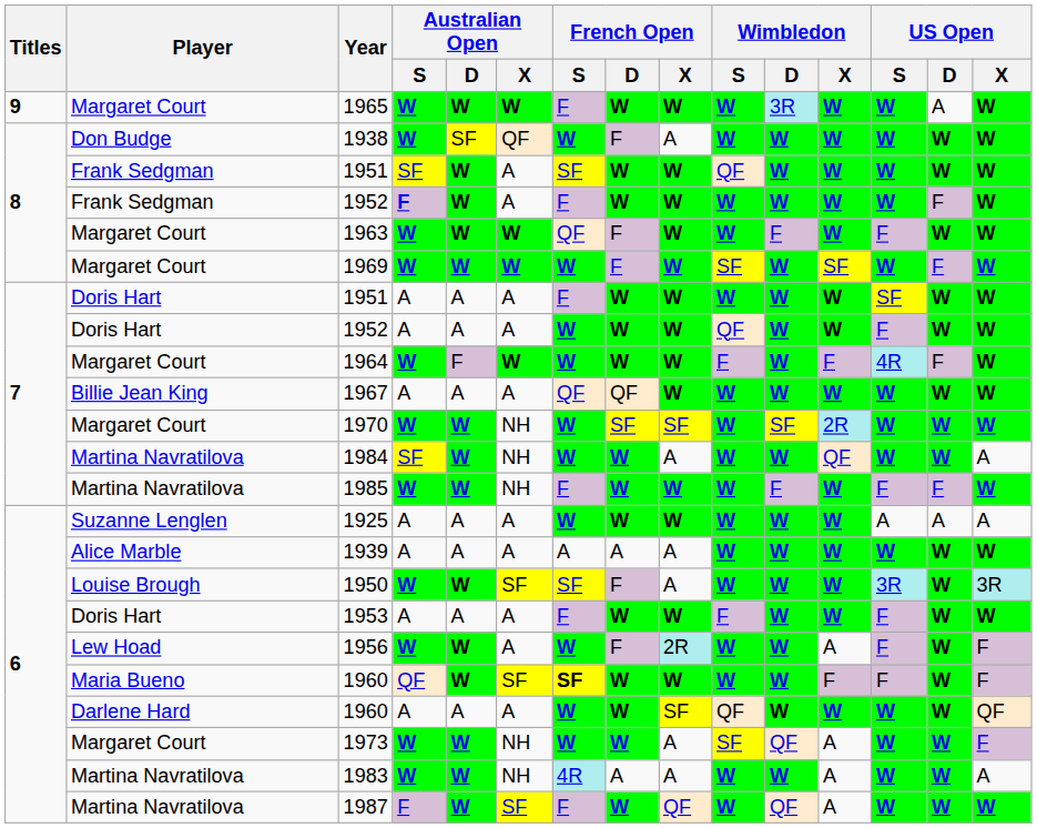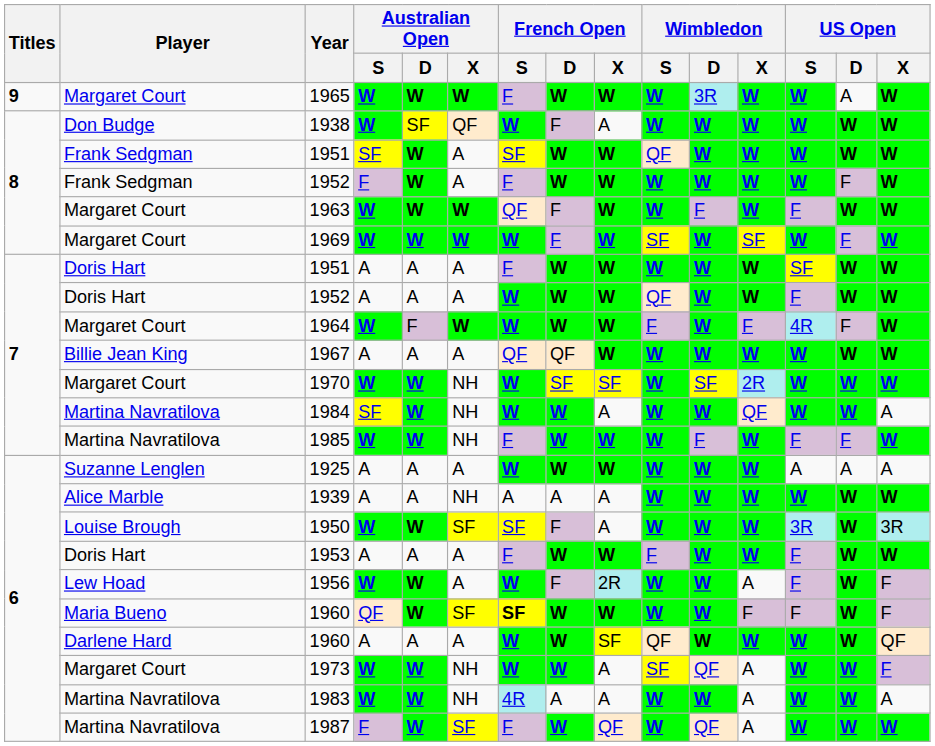 <table class="wikitable sortable mw-datatable sticky-table-head sort-under-center">
 <tr>
 <th rowspan="2" scope="col">Titles</th>
 <th rowspan="2" scope="col" style="width:210px;">Player</th>
 <th rowspan="2" scope="col">Year</th>
 <th colspan="3" scope="col" style="width:120px;"><a href='#'>Australian Open</a></th>
 <th colspan="3" style="width:120px;" scope="col"><a href='#'>French Open</a></th>
 <th colspan="3" style="width:120px;" scope="col"><a href='#'>Wimbledon</a></th>
 <th colspan="3" style="width:120px;" scope="col"><a href='#'>US Open</a></th>
 </tr>
 <tr>
 <th scope="col">S</th>
 <th scope="col">D</th>
 <th scope="col">X</th>
 <th scope="col">S</th>
 <th scope="col">D</th>
 <th scope="col">X</th>
 <th scope="col">S</th>
 <th scope="col">D</th>
 <th scope="col">X</th>
 <th scope="col">S</th>
 <th scope="col">D</th>
 <th scope="col">X</th>
 </tr>
 <tr>
 <td><strong>9</strong></td>
 <td style="text-align:left"> <a href='#'>Margaret Court</a></td>
 <td>1965</td>
 <td style="background:lime;"><a href='#'><strong>W</strong></a></td>
 <td style="background:lime;"><strong>W</strong></td>
 <td style="background:lime;"><strong>W</strong></td>
 <td style="background:thistle;"><a href='#'>F</a></td>
 <td style="background:lime;"><strong>W</strong></td>
 <td style="background:lime;"><strong>W</strong></td>
 <td style="background:lime;"><a href='#'><strong>W</strong></a></td>
 <td style="background:#afeeee;"><a href='#'>3R</a></td>
 <td style="background:lime;"><a href='#'><strong>W</strong></a></td>
 <td style="background:lime;"><a href='#'><strong>W</strong></a></td>
 <td>A</td>
 <td style="background:lime;"><strong>W</strong></td>
 </tr>
 <tr>
 <td rowspan=5><strong>8</strong></td>
 <td style="text-align:left"> <a href='#'>Don Budge</a></td>
 <td>1938</td>
 <td style="background:lime;"><a href='#'><strong>W</strong></a></td>
 <td style="background:yellow;">SF</td>
 <td style="background:#ffebcd;">QF</td>
 <td style="background:lime;"><a href='#'><strong>W</strong></a></td>
 <td style="background:thistle;">F</td>
 <td>A</td>
 <td style="background:lime;"><a href='#'><strong>W</strong></a></td>
 <td style="background:lime;"><a href='#'><strong>W</strong></a></td>
 <td style="background:lime;"><a href='#'><strong>W</strong></a></td>
 <td style="background:lime;"><a href='#'><strong>W</strong></a></td>
 <td style="background:lime;"><strong>W</strong></td>
 <td style="background:lime;"><strong>W</strong></td>
 </tr>
 <tr>
 <td style="text-align:left"> <a href='#'>Frank Sedgman</a></td>
 <td>1951</td>
 <td style="background:yellow;"><a href='#'>SF</a></td>
 <td style="background:lime;"><strong>W</strong></td>
 <td>A</td>
 <td style="background:yellow;"><a href='#'>SF</a></td>
 <td style="background:lime;"><strong>W</strong></td>
 <td style="background:lime;"><strong>W</strong></td>
 <td style="background:#ffebcd;"><a href='#'>QF</a></td>
 <td style="background:lime;"><a href='#'><strong>W</strong></a></td>
 <td style="background:lime;"><a href='#'><strong>W</strong></a></td>
 <td style="background:lime;"><a href='#'><strong>W</strong></a></td>
 <td style="background:lime;"><strong>W</strong></td>
 <td style="background:lime;"><strong>W</strong></td>
 </tr>
 <tr>
 <td style="text-align:left"> Frank Sedgman</td>
 <td>1952</td>
-<td style="background:thistle;"><strong><a href='#'>F</a></strong></td>
+<td style="background:thistle;"><a href='#'>F</a></td>
 <td style="background:lime;"><strong>W</strong></td>
 <td>A</td>
 <td style="background:thistle;"><a href='#'>F</a></td>
 <td style="background:lime;"><strong>W</strong></td>
 <td style="background:lime;"><strong>W</strong></td>
 <td style="background:lime;"><a href='#'><strong>W</strong></a></td>
 <td style="background:lime;"><a href='#'><strong>W</strong></a></td>
 <td style="background:lime;"><a href='#'><strong>W</strong></a></td>
 <td style="background:lime;"><a href='#'><strong>W</strong></a></td>
 <td style="background:thistle;">F</td>
 <td style="background:lime;"><strong>W</strong></td>
 </tr>
 <tr>
 <td style="text-align:left"> Margaret Court</td>
 <td>1963</td>
 <td style="background:lime;"><a href='#'><strong>W</strong></a></td>
 <td style="background:lime;"><strong>W</strong></td>
 <td style="background:lime;"><strong>W</strong></td>
 <td style="background:#ffebcd;"><a href='#'>QF</a></td>
 <td style="background:thistle;">F</td>
 <td style="background:lime;"><strong>W</strong></td>
 <td style="background:lime;"><a href='#'><strong>W</strong></a></td>
 <td style="background:thistle;"><a href='#'>F</a></td>
 <td style="background:lime;"><a href='#'><strong>W</strong></a></td>
 <td style="background:thistle;"><a href='#'>F</a></td>
 <td style="background:lime;"><strong>W</strong></td>
 <td style="background:lime;"><strong>W</strong></td>
 </tr>
 <tr>
 <td style="text-align:left"> Margaret Court</td>
 <td>1969</td>
 <td style="background:lime;"><a href='#'><strong>W</strong></a></td>
 <td style="background:lime;"><a href='#'><strong>W</strong></a></td>
 <td style="background:lime;"><a href='#'><strong>W</strong></a></td>
 <td style="background:lime;"><a href='#'><strong>W</strong></a></td>
 <td style="background:thistle;"><a href='#'>F</a></td>
 <td style="background:lime;"><a href='#'><strong>W</strong></a></td>
 <td style="background:yellow;"><a href='#'>SF</a></td>
 <td style="background:lime;"><a href='#'><strong>W</strong></a></td>
 <td style="background:yellow;"><a href='#'>SF</a></td>
 <td style="background:lime;"><a href='#'><strong>W</strong></a></td>
 <td style="background:thistle;"><a href='#'>F</a></td>
 <td style="background:lime;"><a href='#'><strong>W</strong></a></td>
 </tr>
 <tr>
 <td rowspan=7><strong>7</strong></td>
 <td style="text-align:left"> <a href='#'>Doris Hart</a></td>
 <td>1951</td>
 <td>A</td>
 <td>A</td>
 <td>A</td>
 <td style="background:thistle;"><a href='#'>F</a></td>
 <td style="background:lime;"><strong>W</strong></td>
 <td style="background:lime;"><strong>W</strong></td>
 <td style="background:lime;"><a href='#'><strong>W</strong></a></td>
 <td style="background:lime;"><a href='#'><strong>W</strong></a></td>
 <td style="background:lime;"><strong>W</strong></td>
 <td style="background:yellow;"><a href='#'>SF</a></td>
 <td style="background:lime;"><strong>W</strong></td>
 <td style="background:lime;"><strong>W</strong></td>
 </tr>
 <tr>
 <td style="text-align:left"> Doris Hart</td>
 <td>1952</td>
 <td>A</td>
 <td>A</td>
 <td>A</td>
 <td style="background:lime;"><a href='#'><strong>W</strong></a></td>
 <td style="background:lime;"><strong>W</strong></td>
 <td style="background:lime;"><strong>W</strong></td>
 <td style="background:#ffebcd;"><a href='#'>QF</a></td>
 <td style="background:lime;"><a href='#'><strong>W</strong></a></td>
 <td style="background:lime;"><strong>W</strong></td>
 <td style="background:thistle;"><a href='#'>F</a></td>
 <td style="background:lime;"><strong>W</strong></td>
 <td style="background:lime;"><strong>W</strong></td>
 </tr>
 <tr>
 <td style="text-align:left"> Margaret Court</td>
 <td>1964</td>
 <td style="background:lime;"><a href='#'><strong>W</strong></a></td>
 <td style="background:thistle;">F</td>
 <td style="background:lime;"><strong>W</strong></td>
 <td style="background:lime;"><a href='#'><strong>W</strong></a></td>
 <td style="background:lime;"><strong>W</strong></td>
 <td style="background:lime;"><strong>W</strong></td>
 <td style="background:thistle;"><a href='#'>F</a></td>
 <td style="background:lime;"><a href='#'><strong>W</strong></a></td>
 <td style="background:thistle;"><a href='#'>F</a></td>
 <td style="background:#afeeee;"><a href='#'>4R</a></td>
 <td style="background:thistle;">F</td>
 <td style="background:lime;"><strong>W</strong></td>
 </tr>
 <tr>
 <td style="text-align:left"> <a href='#'>Billie Jean King</a></td>
 <td>1967</td>
 <td>A</td>
 <td>A</td>
 <td>A</td>
 <td style="background:#ffebcd;"><a href='#'>QF</a></td>
 <td style="background:#ffebcd;">QF</td>
 <td style="background:lime;"><strong>W</strong></td>
 <td style="background:lime;"><a href='#'><strong>W</strong></a></td>
 <td style="background:lime;"><a href='#'><strong>W</strong></a></td>
 <td style="background:lime;"><a href='#'><strong>W</strong></a></td>
 <td style="background:lime;"><a href='#'><strong>W</strong></a></td>
 <td style="background:lime;"><strong>W</strong></td>
 <td style="background:lime;"><strong>W</strong></td>
 </tr>
 <tr>
 <td style="text-align:left"> Margaret Court</td>
 <td>1970</td>
 <td style="background:lime;"><a href='#'><strong>W</strong></a></td>
 <td style="background:lime;"><a href='#'><strong>W</strong></a></td>
 <td>NH</td>
 <td style="background:lime;"><a href='#'><strong>W</strong></a></td>
 <td style="background:yellow;"><a href='#'>SF</a></td>
 <td style="background:yellow;"><a href='#'>SF</a></td>
 <td style="background:lime;"><a href='#'><strong>W</strong></a></td>
 <td style="background:yellow;"><a href='#'>SF</a></td>
 <td style="background:#afeeee;"><a href='#'>2R</a></td>
 <td style="background:lime;"><a href='#'><strong>W</strong></a></td>
 <td style="background:lime;"><a href='#'><strong>W</strong></a></td>
 <td style="background:lime;"><a href='#'><strong>W</strong></a></td>
 </tr>
 <tr>
 <td style="text-align:left"> <a href='#'>Martina Navratilova</a></td>
 <td>1984</td>
 <td style="background:yellow;"><a href='#'>SF</a></td>
 <td style="background:lime;"><a href='#'><strong>W</strong></a></td>
 <td>NH</td>
 <td style="background:lime;"><a href='#'><strong>W</strong></a></td>
 <td style="background:lime;"><a href='#'><strong>W</strong></a></td>
 <td>A</td>
 <td style="background:lime;"><a href='#'><strong>W</strong></a></td>
 <td style="background:lime;"><a href='#'><strong>W</strong></a></td>
 <td style="background:#ffebcd;"><a href='#'>QF</a></td>
 <td style="background:lime;"><a href='#'><strong>W</strong></a></td>
 <td style="background:lime;"><a href='#'><strong>W</strong></a></td>
 <td>A</td>
 </tr>
 <tr>
 <td style="text-align:left"> Martina Navratilova</td>
 <td>1985</td>
 <td style="background:lime;"><a href='#'><strong>W</strong></a></td>
 <td style="background:lime;"><a href='#'><strong>W</strong></a></td>
 <td>NH</td>
 <td style="background:thistle;"><a href='#'>F</a></td>
 <td style="background:lime;"><a href='#'><strong>W</strong></a></td>
 <td style="background:lime;"><a href='#'><strong>W</strong></a></td>
 <td style="background:lime;"><a href='#'><strong>W</strong></a></td>
 <td style="background:thistle;"><a href='#'>F</a></td>
 <td style="background:lime;"><a href='#'><strong>W</strong></a></td>
 <td style="background:thistle;"><a href='#'>F</a></td>
 <td style="background:thistle;"><a href='#'>F</a></td>
 <td style="background:lime;"><a href='#'><strong>W</strong></a></td>
 </tr>
 <tr>
 <td rowspan=10><strong>6</strong></td>
 <td style="text-align:left"> <a href='#'>Suzanne Lenglen</a></td>
 <td>1925</td>
 <td>A</td>
 <td>A</td>
 <td>A</td>
 <td style="background:lime;"><a href='#'><strong>W</strong></a></td>
 <td style="background:lime;"><strong>W</strong></td>
 <td style="background:lime;"><strong>W</strong></td>
 <td style="background:lime;"><a href='#'><strong>W</strong></a></td>
 <td style="background:lime;"><a href='#'><strong>W</strong></a></td>
 <td style="background:lime;"><a href='#'><strong>W</strong></a></td>
 <td>A</td>
 <td>A</td>
 <td>A</td>
 </tr>
 <tr>
 <td style="text-align:left"> <a href='#'>Alice Marble</a></td>
 <td>1939</td>
 <td>A</td>
 <td>A</td>
-<td>A</td>
+<td>NH</td>
 <td>A</td>
 <td>A</td>
 <td>A</td>
 <td style="background:lime;"><a href='#'><strong>W</strong></a></td>
 <td style="background:lime;"><a href='#'><strong>W</strong></a></td>
 <td style="background:lime;"><a href='#'><strong>W</strong></a></td>
 <td style="background:lime;"><a href='#'><strong>W</strong></a></td>
 <td style="background:lime;"><strong>W</strong></td>
 <td style="background:lime;"><strong>W</strong></td>
 </tr>
 <tr>
 <td style="text-align:left"> <a href='#'>Louise Brough</a></td>
 <td>1950</td>
 <td style="background:lime;"><a href='#'><strong>W</strong></a></td>
 <td style="background:lime;"><strong>W</strong></td>
 <td style="background:yellow;">SF</td>
 <td style="background:yellow;"><a href='#'>SF</a></td>
 <td style="background:thistle;">F</td>
 <td>A</td>
 <td style="background:lime;"><a href='#'><strong>W</strong></a></td>
 <td style="background:lime;"><a href='#'><strong>W</strong></a></td>
 <td style="background:lime;"><a href='#'><strong>W</strong></a></td>
 <td style="background:#afeeee;"><a href='#'>3R</a></td>
 <td style="background:lime;"><strong>W</strong></td>
 <td style="background:#afeeee;">3R</td>
 </tr>
 <tr>
 <td style="text-align:left"> Doris Hart</td>
 <td>1953</td>
 <td>A</td>
 <td>A</td>
 <td>A</td>
 <td style="background:thistle;"><a href='#'>F</a></td>
 <td style="background:lime;"><strong>W</strong></td>
 <td style="background:lime;"><strong>W</strong></td>
 <td style="background:thistle;"><a href='#'>F</a></td>
 <td style="background:lime;"><a href='#'><strong>W</strong></a></td>
 <td style="background:lime;"><a href='#'><strong>W</strong></a></td>
 <td style="background:thistle;"><a href='#'>F</a></td>
 <td style="background:lime;"><strong>W</strong></td>
 <td style="background:lime;"><strong>W</strong></td>
 </tr>
 <tr>
 <td style="text-align:left"> <a href='#'>Lew Hoad</a></td>
 <td>1956</td>
 <td style="background:lime;"><a href='#'><strong>W</strong></a></td>
 <td style="background:lime;"><strong>W</strong></td>
 <td>A</td>
 <td style="background:lime;"><a href='#'><strong>W</strong></a></td>
 <td style="background:thistle;">F</td>
 <td style="background:#afeeee;">2R</td>
 <td style="background:lime;"><a href='#'><strong>W</strong></a></td>
 <td style="background:lime;"><a href='#'><strong>W</strong></a></td>
 <td>A</td>
 <td style="background:thistle;"><a href='#'>F</a></td>
 <td style="background:lime;"><strong>W</strong></td>
 <td style="background:thistle;">F</td>
 </tr>
 <tr>
 <td style="text-align:left"> <a href='#'>Maria Bueno</a></td>
 <td>1960</td>
 <td style="background:#ffebcd;"><a href='#'>QF</a></td>
 <td style="background:lime;"><strong>W</strong></td>
 <td style="background:yellow;">SF</td>
 <td style="background:yellow;"><strong>SF</strong></td>
 <td style="background:lime;"><strong>W</strong></td>
 <td style="background:lime;"><strong>W</strong></td>
 <td style="background:lime;"><a href='#'><strong>W</strong></a></td>
 <td style="background:lime;"><a href='#'><strong>W</strong></a></td>
 <td style="background:thistle;">F</td>
 <td style="background:thistle;">F</td>
 <td style="background:lime;"><strong>W</strong></td>
 <td style="background:thistle;">F</td>
 </tr>
 <tr>
 <td style="text-align:left"> <a href='#'>Darlene Hard</a></td>
 <td>1960</td>
 <td>A</td>
 <td>A</td>
 <td>A</td>
 <td style="background:lime;"><a href='#'><strong>W</strong></a></td>
 <td style="background:lime;"><strong>W</strong></td>
 <td style="background:yellow;">SF</td>
 <td style="background:#ffebcd;">QF</td>
 <td style="background:lime;"><strong>W</strong></td>
 <td style="background:lime;"><a href='#'><strong>W</strong></a></td>
 <td style="background:lime;"><a href='#'><strong>W</strong></a></td>
 <td style="background:lime;"><strong>W</strong></td>
 <td style="background:#ffebcd;">QF</td>
 </tr>
 <tr>
 <td style="text-align:left"> Margaret Court</td>
 <td>1973</td>
 <td style="background:lime;"><a href='#'><strong>W</strong></a></td>
 <td style="background:lime;"><a href='#'><strong>W</strong></a></td>
 <td>NH</td>
 <td style="background:lime;"><a href='#'><strong>W</strong></a></td>
 <td style="background:lime;"><a href='#'><strong>W</strong></a></td>
 <td>A</td>
 <td style="background:yellow;"><a href='#'>SF</a></td>
 <td style="background:#ffebcd;"><a href='#'>QF</a></td>
 <td>A</td>
 <td style="background:lime;"><a href='#'><strong>W</strong></a></td>
 <td style="background:lime;"><a href='#'><strong>W</strong></a></td>
 <td style="background:thistle;"><a href='#'>F</a></td>
 </tr>
 <tr>
 <td style="text-align:left"> Martina Navratilova</td>
 <td>1983</td>
 <td style="background:lime;"><a href='#'><strong>W</strong></a></td>
 <td style="background:lime;"><a href='#'><strong>W</strong></a></td>
 <td>NH</td>
 <td style="background:#afeeee;"><a href='#'>4R</a></td>
 <td>A</td>
 <td>A</td>
 <td style="background:lime;"><a href='#'><strong>W</strong></a></td>
 <td style="background:lime;"><a href='#'><strong>W</strong></a></td>
 <td>A</td>
 <td style="background:lime;"><a href='#'><strong>W</strong></a></td>
 <td style="background:lime;"><a href='#'><strong>W</strong></a></td>
 <td>A</td>
 </tr>
 <tr>
 <td style="text-align:left"> Martina Navratilova</td>
 <td>1987</td>
 <td style="background:thistle;"><a href='#'>F</a></td>
 <td style="background:lime;"><a href='#'><strong>W</strong></a></td>
 <td style="background:yellow;"><a href='#'>SF</a></td>
 <td style="background:thistle;"><a href='#'>F</a></td>
 <td style="background:lime;"><a href='#'><strong>W</strong></a></td>
 <td style="background:#ffebcd;"><a href='#'>QF</a></td>
 <td style="background:lime;"><a href='#'><strong>W</strong></a></td>
 <td style="background:#ffebcd;"><a href='#'>QF</a></td>
 <td>A</td>
 <td style="background:lime;"><a href='#'><strong>W</strong></a></td>
 <td style="background:lime;"><a href='#'><strong>W</strong></a></td>
 <td style="background:lime;"><a href='#'><strong>W</strong></a></td>
 </tr>
 </table>
